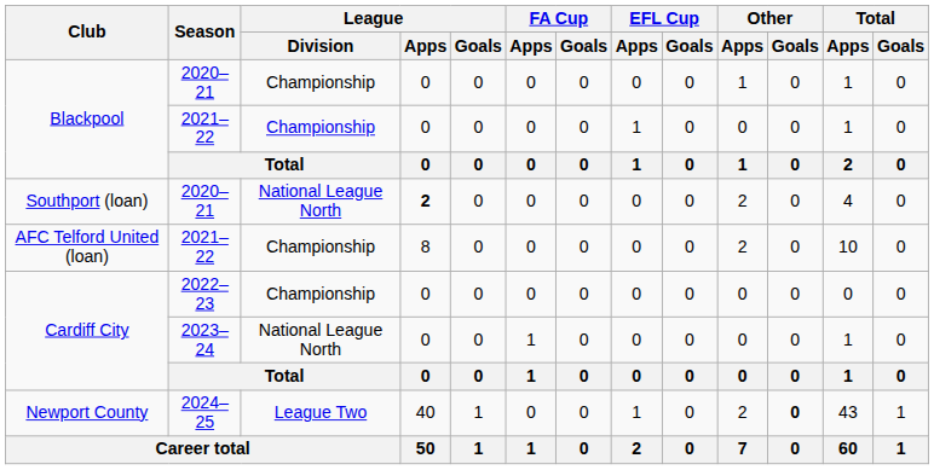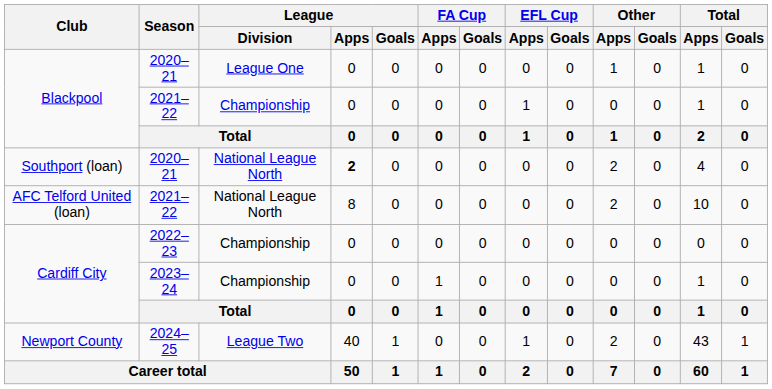 <table class=wikitable style=text-align:center>
 <tr>
 <th rowspan=2>Club</th>
 <th rowspan=2>Season</th>
 <th colspan=3>League</th>
 <th colspan=2><a href='#'>FA Cup</a></th>
 <th colspan=2><a href='#'>EFL Cup</a></th>
 <th colspan=2>Other</th>
 <th colspan=2>Total</th>
 </tr>
 <tr>
 <th>Division</th>
 <th>Apps</th>
 <th>Goals</th>
 <th>Apps</th>
 <th>Goals</th>
 <th>Apps</th>
 <th>Goals</th>
 <th>Apps</th>
 <th>Goals</th>
 <th>Apps</th>
 <th>Goals</th>
 </tr>
 <tr>
 <td rowspan=3><a href='#'>Blackpool</a></td>
 <td><a href='#'>2020–21</a></td>
-<td>Championship</td>
+<td><a href='#'>League One</a></td>
 <td>0</td>
 <td>0</td>
 <td>0</td>
 <td>0</td>
 <td>0</td>
 <td>0</td>
 <td>1</td>
 <td>0</td>
 <td>1</td>
 <td>0</td>
 </tr>
 <tr>
 <td><a href='#'>2021–22</a></td>
 <td><a href='#'>Championship</a></td>
 <td>0</td>
 <td>0</td>
 <td>0</td>
 <td>0</td>
 <td>1</td>
 <td>0</td>
 <td>0</td>
 <td>0</td>
 <td>1</td>
 <td>0</td>
 </tr>
 <tr>
 <th colspan="2">Total</th>
 <th>0</th>
 <th>0</th>
 <th>0</th>
 <th>0</th>
 <th>1</th>
 <th>0</th>
 <th>1</th>
 <th>0</th>
 <th>2</th>
 <th>0</th>
 </tr>
 <tr>
 <td><a href='#'>Southport</a> (loan)</td>
 <td><a href='#'>2020–21</a></td>
 <td><a href='#'>National League North</a></td>
 <td><strong>2</strong></td>
 <td>0</td>
 <td>0</td>
 <td>0</td>
 <td>0</td>
 <td>0</td>
 <td>2</td>
 <td>0</td>
 <td>4</td>
 <td>0</td>
 </tr>
 <tr>
 <td><a href='#'>AFC Telford United</a> (loan)</td>
 <td><a href='#'>2021–22</a></td>
-<td>Championship</td>
+<td>National League North</td>
 <td>8</td>
 <td>0</td>
 <td>0</td>
 <td>0</td>
 <td>0</td>
 <td>0</td>
 <td>2</td>
 <td>0</td>
 <td>10</td>
 <td>0</td>
 </tr>
 <tr>
 <td rowspan=3><a href='#'>Cardiff City</a></td>
 <td><a href='#'>2022–23</a></td>
 <td>Championship</td>
 <td>0</td>
 <td>0</td>
 <td>0</td>
 <td>0</td>
 <td>0</td>
 <td>0</td>
 <td>0</td>
 <td>0</td>
 <td>0</td>
 <td>0</td>
 </tr>
 <tr>
 <td><a href='#'>2023–24</a></td>
-<td>National League North</td>
+<td>Championship</td>
 <td>0</td>
 <td>0</td>
 <td>1</td>
 <td>0</td>
 <td>0</td>
 <td>0</td>
 <td>0</td>
 <td>0</td>
 <td>1</td>
 <td>0</td>
 </tr>
 <tr>
 <th colspan="2">Total</th>
 <th>0</th>
 <th>0</th>
 <th>1</th>
 <th>0</th>
 <th>0</th>
 <th>0</th>
 <th>0</th>
 <th>0</th>
 <th>1</th>
 <th>0</th>
 </tr>
 <tr>
 <td><a href='#'>Newport County</a></td>
 <td><a href='#'>2024–25</a></td>
 <td><a href='#'>League Two</a></td>
 <td>40</td>
 <td>1</td>
 <td>0</td>
 <td>0</td>
 <td>1</td>
 <td>0</td>
 <td>2</td>
-<td><strong>0</strong></td>
+<td>0</td>
 <td>43</td>
 <td>1</td>
 </tr>
 <tr>
 <th colspan="3">Career total</th>
 <th>50</th>
 <th>1</th>
 <th>1</th>
 <th>0</th>
 <th>2</th>
 <th>0</th>
 <th>7</th>
 <th>0</th>
 <th>60</th>
 <th>1</th>
 </tr>
 </table>
